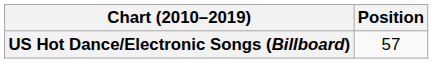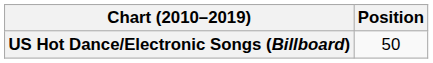 <table class="wikitable plainrowheaders" style="text-align:center">
 <tr>
 <th scope="col">Chart (2010–2019)</th>
 <th scope="col">Position</th>
 </tr>
 <tr>
 <th scope="row">US Hot Dance/Electronic Songs (<em>Billboard</em>)</th>
-<td>57</td>
+<td>50</td>
 </tr>
 </table>
